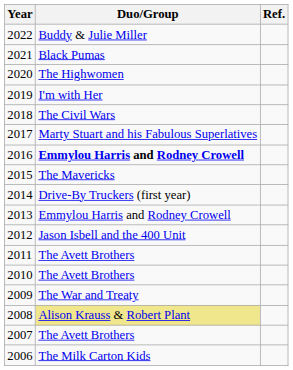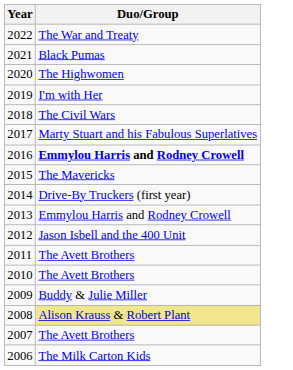 <table class="wikitable">
 <tr>
 <th>Year</th>
 <th>Duo/Group</th>
-<th>Ref.</th>
 </tr>
 <tr>
 <td>2022</td>
-<td><a href='#'>Buddy</a> & <a href='#'>Julie Miller</a></td>
-<td></td>
+<td><a href='#'>The War and Treaty</a></td>
 </tr>
 <tr>
 <td>2021</td>
 <td><a href='#'>Black Pumas</a></td>
-<td></td>
 </tr>
 <tr>
 <td>2020</td>
 <td><a href='#'>The Highwomen</a></td>
-<td></td>
 </tr>
 <tr>
 <td>2019</td>
 <td><a href='#'>I'm with Her</a></td>
-<td></td>
 </tr>
 <tr>
 <td>2018</td>
 <td><a href='#'>The Civil Wars</a></td>
-<td></td>
 </tr>
 <tr>
 <td>2017</td>
 <td><a href='#'>Marty Stuart and his Fabulous Superlatives</a></td>
-<td></td>
 </tr>
 <tr>
 <td>2016</td>
 <td><strong><a href='#'>Emmylou Harris</a> and <a href='#'>Rodney Crowell</a></strong></td>
-<td></td>
 </tr>
 <tr>
 <td>2015</td>
 <td><a href='#'>The Mavericks</a></td>
-<td></td>
 </tr>
 <tr>
 <td>2014</td>
 <td><a href='#'>Drive-By Truckers</a> (first year)</td>
-<td></td>
 </tr>
 <tr>
 <td>2013</td>
 <td><a href='#'>Emmylou Harris</a> and <a href='#'>Rodney Crowell</a></td>
-<td></td>
 </tr>
 <tr>
 <td>2012</td>
 <td><a href='#'>Jason Isbell and the 400 Unit</a></td>
-<td></td>
 </tr>
 <tr>
 <td>2011</td>
 <td><a href='#'>The Avett Brothers</a></td>
-<td></td>
 </tr>
 <tr>
 <td>2010</td>
 <td><a href='#'>The Avett Brothers</a></td>
-<td></td>
 </tr>
 <tr>
 <td>2009</td>
-<td><a href='#'>The War and Treaty</a></td>
-<td></td>
+<td><a href='#'>Buddy</a> & <a href='#'>Julie Miller</a></td>
 </tr>
 <tr>
 <td>2008</td>
 <td style="background: khaki;"><a href='#'>Alison Krauss</a> & <a href='#'>Robert Plant</a></td>
-<td></td>
 </tr>
 <tr>
 <td>2007</td>
 <td><a href='#'>The Avett Brothers</a></td>
-<td></td>
 </tr>
 <tr>
 <td>2006</td>
 <td><a href='#'>The Milk Carton Kids</a></td>
-<td></td>
 </tr>
 </table>
